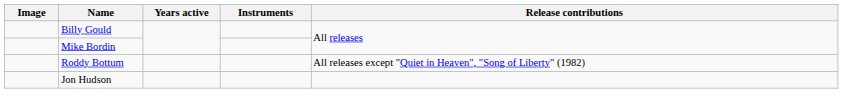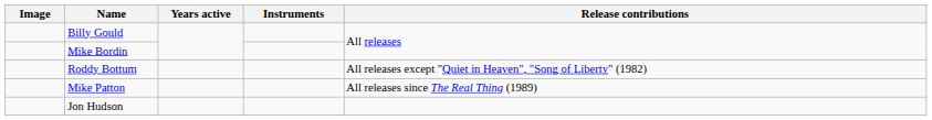 <table class="wikitable" border="1" width=100%>
 <tr>
 <th width="75">Image</th>
 <th width="120">Name</th>
 <th width="110">Years active</th>
 <th width="130">Instruments</th>
 <th>Release contributions</th>
 </tr>
 <tr>
 <td></td>
 <td><a href='#'>Billy Gould</a></td>
 <td rowspan="2"></td>
 <td></td>
 <td rowspan="2">All <a href='#'>releases</a></td>
 </tr>
 <tr>
 <td></td>
 <td><a href='#'>Mike Bordin</a></td>
 <td></td>
 </tr>
 <tr>
 <td></td>
 <td><a href='#'>Roddy Bottum</a></td>
 <td></td>
 <td></td>
 <td>All releases except "<a href='#'>Quiet in Heaven", "Song of Liberty</a>" (1982)</td>
 </tr>
 <tr>
 <td></td>
+<td><a href='#'>Mike Patton</a></td>
+<td></td>
+<td></td>
+<td>All releases since <em><a href='#'>The Real Thing</a></em> (1989)</td>
+</tr>
+<tr>
+<td></td>
 <td>Jon Hudson</td>
 <td></td>
 <td></td>
 <td></td>
 </tr>
 </table>
